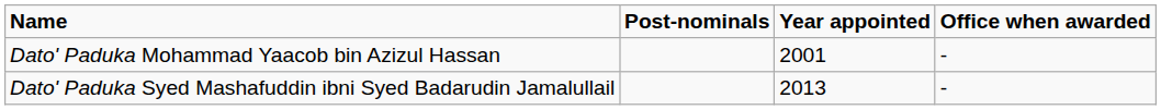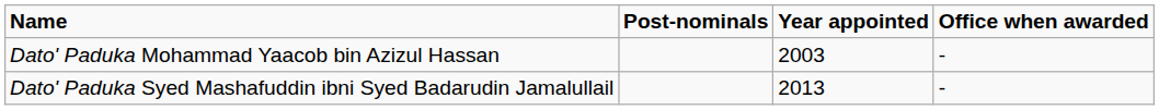 <table class="wikitable">
 <tr>
 <td><strong>Name</strong></td>
 <td><strong>Post-nominals</strong></td>
 <td><strong>Year appointed</strong></td>
 <td><strong>Office when awarded</strong></td>
 </tr>
 <tr>
 <td><em>Dato' Paduka</em> Mohammad Yaacob bin Azizul Hassan</td>
 <td></td>
-<td>2001</td>
+<td>2003</td>
 <td>-</td>
 </tr>
 <tr>
 <td><em>Dato' Paduka</em> Syed Mashafuddin ibni Syed Badarudin Jamalullail</td>
 <td></td>
 <td>2013</td>
 <td>-</td>
 </tr>
 </table>
